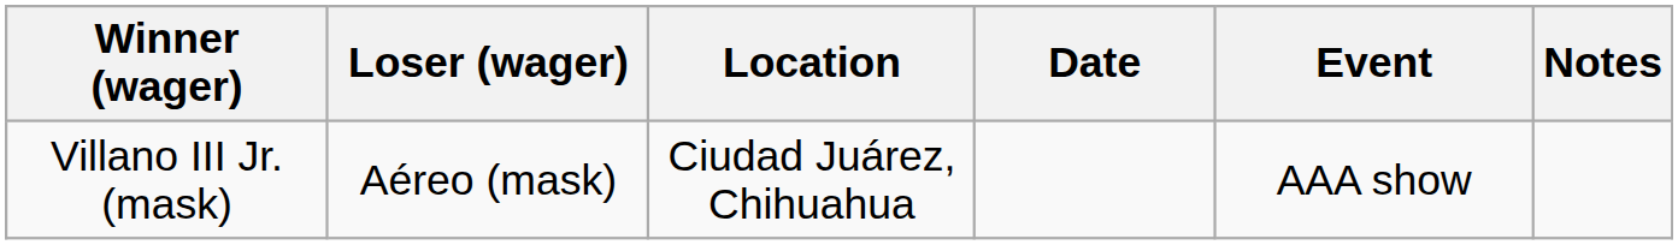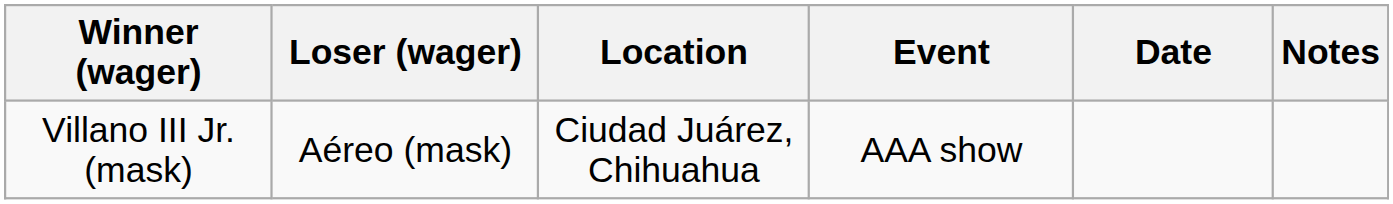 <table class="wikitable sortable" width=100%  style="text-align: center">
 <tr>
 <th width=20% scope="col">Winner (wager)</th>
 <th width=20% scope="col">Loser (wager)</th>
 <th width=20% scope="col">Location</th>
+<th width=20% scope="col">Event</th>
 <th width=15% scope="col">Date</th>
-<th width=20% scope="col">Event</th>
 <th class="unsortable" width=5% scope="col">Notes</th>
 </tr>
 <tr>
 <td>Villano III Jr. (mask)</td>
 <td>Aéreo (mask)</td>
 <td>Ciudad Juárez, Chihuahua</td>
+<td>AAA show</td>
 <td></td>
-<td>AAA show</td>
 <td></td>
 </tr>
 </table>
